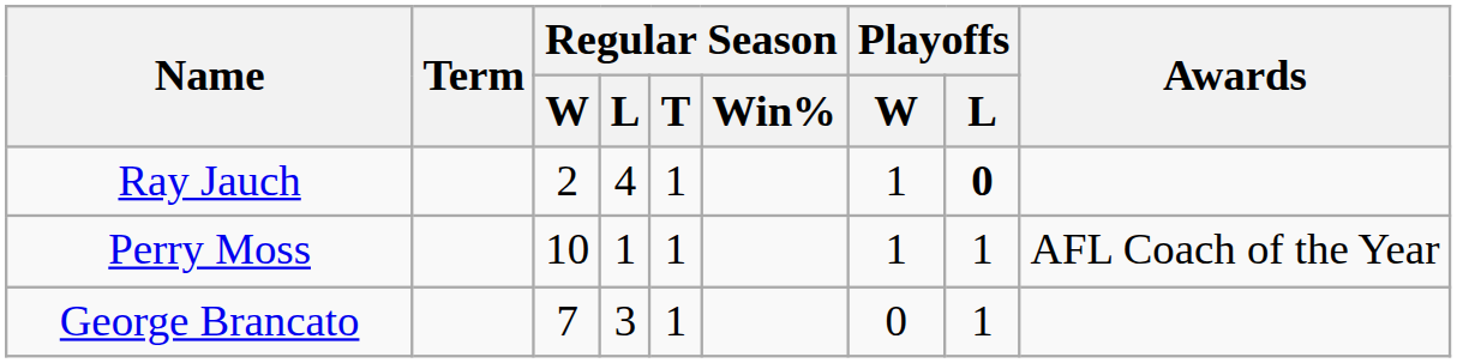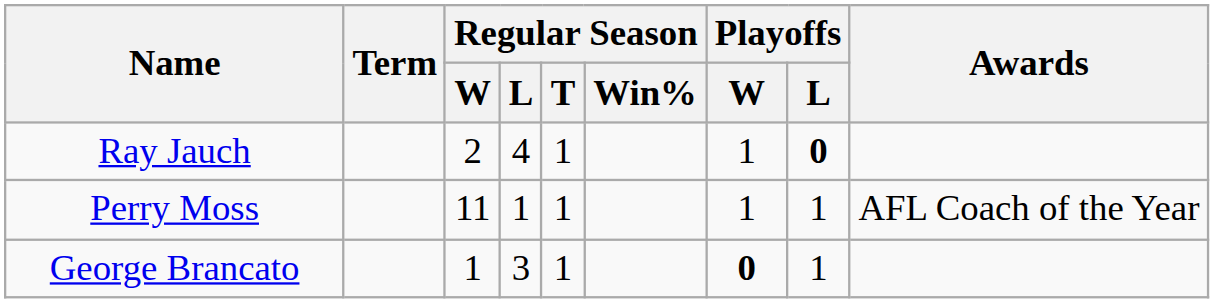 <table class="wikitable">
 <tr>
 <th rowspan="2" style="width:140px;">Name</th>
 <th rowspan="2">Term</th>
 <th colspan="4">Regular Season</th>
 <th colspan="2">Playoffs</th>
 <th rowspan="2">Awards</th>
 </tr>
 <tr>
 <th>W</th>
 <th>L</th>
 <th>T</th>
 <th>Win%</th>
 <th>W</th>
 <th>L</th>
 </tr>
 <tr>
 <td style="text-align:center;"><a href='#'>Ray Jauch</a></td>
 <td style="text-align:center;"></td>
 <td style="text-align:center;">2</td>
 <td style="text-align:center;">4</td>
 <td style="text-align:center;">1</td>
 <td style="text-align:center;"></td>
 <td style="text-align:center;">1</td>
 <td style="text-align:center;"><strong>0</strong></td>
 <td style="text-align:center;"></td>
 </tr>
 <tr>
 <td style="text-align:center;"><a href='#'>Perry Moss</a></td>
 <td style="text-align:center;"></td>
-<td style="text-align:center;">10</td>
+<td style="text-align:center;">11</td>
 <td style="text-align:center;">1</td>
 <td style="text-align:center;">1</td>
 <td style="text-align:center;"></td>
 <td style="text-align:center;">1</td>
 <td style="text-align:center;">1</td>
 <td style="text-align:center;"> AFL Coach of the Year</td>
 </tr>
 <tr>
 <td style="text-align:center;"><a href='#'>George Brancato</a></td>
 <td style="text-align:center;"></td>
-<td style="text-align:center;">7</td>
+<td style="text-align:center;">1</td>
 <td style="text-align:center;">3</td>
 <td style="text-align:center;">1</td>
 <td style="text-align:center;"></td>
-<td style="text-align:center;">0</td>
+<td style="text-align:center;"><strong>0</strong></td>
 <td style="text-align:center;">1</td>
 <td style="text-align:center;"></td>
 </tr>
 </table>
